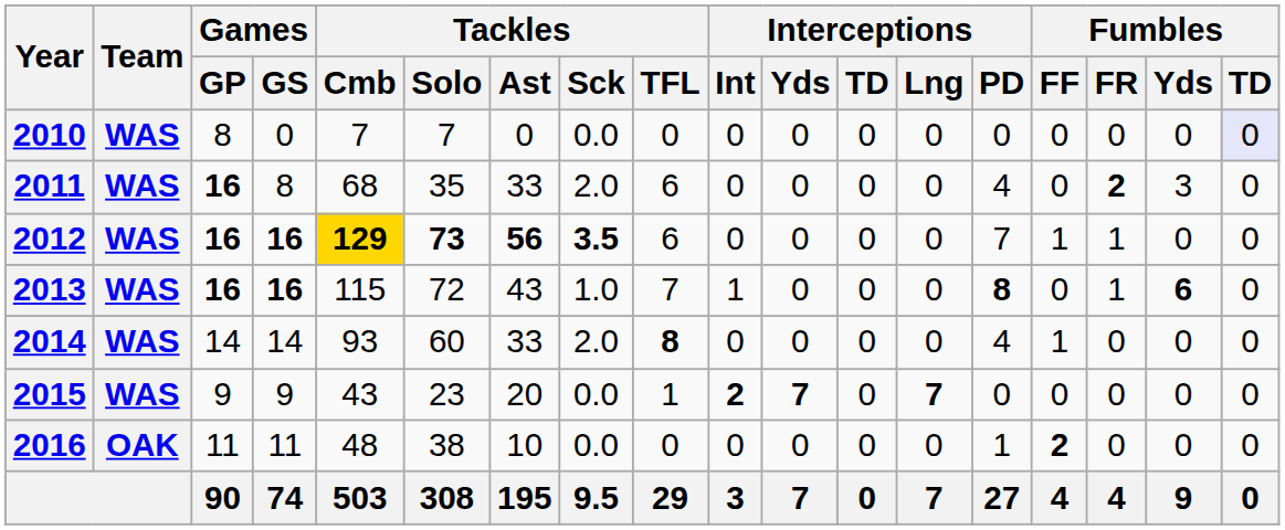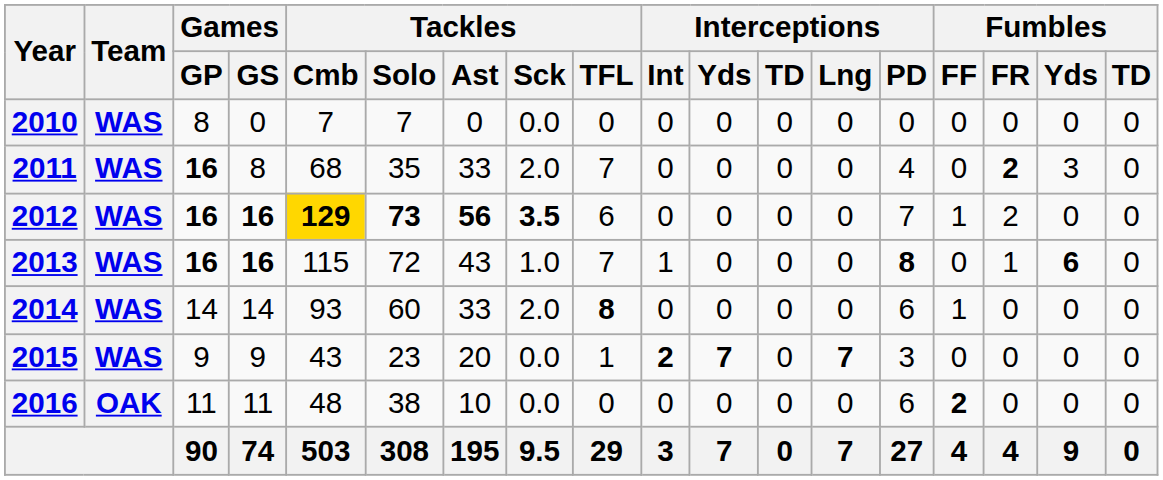 <table class="wikitable" style="text-align:center">
 <tr>
 <th rowspan="2">Year</th>
 <th rowspan="2">Team</th>
 <th colspan="2">Games</th>
 <th colspan="5">Tackles</th>
 <th colspan="5">Interceptions</th>
 <th colspan="4">Fumbles</th>
 </tr>
 <tr>
 <th>GP</th>
 <th>GS</th>
 <th>Cmb</th>
 <th>Solo</th>
 <th>Ast</th>
 <th>Sck</th>
 <th>TFL</th>
 <th>Int</th>
 <th>Yds</th>
 <th>TD</th>
 <th>Lng</th>
 <th>PD</th>
 <th>FF</th>
 <th>FR</th>
 <th>Yds</th>
 <th>TD</th>
 </tr>
 <tr>
 <th><a href='#'>2010</a></th>
 <th><a href='#'>WAS</a></th>
 <td>8</td>
 <td>0</td>
 <td>7</td>
 <td>7</td>
 <td>0</td>
 <td>0.0</td>
 <td>0</td>
 <td>0</td>
 <td>0</td>
 <td>0</td>
 <td>0</td>
 <td>0</td>
 <td>0</td>
 <td>0</td>
 <td>0</td>
-<td style="background: lavender;">0</td>
+<td>0</td>
 </tr>
 <tr>
 <th><a href='#'>2011</a></th>
 <th><a href='#'>WAS</a></th>
 <td><strong>16</strong></td>
 <td>8</td>
 <td>68</td>
 <td>35</td>
 <td>33</td>
 <td>2.0</td>
-<td>6</td>
+<td>7</td>
 <td>0</td>
 <td>0</td>
 <td>0</td>
 <td>0</td>
 <td>4</td>
 <td>0</td>
 <td><strong>2</strong></td>
 <td>3</td>
 <td>0</td>
 </tr>
 <tr>
 <th><a href='#'>2012</a></th>
 <th><a href='#'>WAS</a></th>
 <td><strong>16</strong></td>
 <td><strong>16</strong></td>
 <td style="background: gold;"><strong>129</strong></td>
 <td><strong>73</strong></td>
 <td><strong>56</strong></td>
 <td><strong>3.5</strong></td>
 <td>6</td>
 <td>0</td>
 <td>0</td>
 <td>0</td>
 <td>0</td>
 <td>7</td>
 <td>1</td>
-<td>1</td>
+<td>2</td>
 <td>0</td>
 <td>0</td>
 </tr>
 <tr>
 <th><a href='#'>2013</a></th>
 <th><a href='#'>WAS</a></th>
 <td><strong>16</strong></td>
 <td><strong>16</strong></td>
 <td>115</td>
 <td>72</td>
 <td>43</td>
 <td>1.0</td>
 <td>7</td>
 <td>1</td>
 <td>0</td>
 <td>0</td>
 <td>0</td>
 <td><strong>8</strong></td>
 <td>0</td>
 <td>1</td>
 <td><strong>6</strong></td>
 <td>0</td>
 </tr>
 <tr>
 <th><a href='#'>2014</a></th>
 <th><a href='#'>WAS</a></th>
 <td>14</td>
 <td>14</td>
 <td>93</td>
 <td>60</td>
 <td>33</td>
 <td>2.0</td>
 <td><strong>8</strong></td>
 <td>0</td>
 <td>0</td>
 <td>0</td>
 <td>0</td>
-<td>4</td>
+<td>6</td>
 <td>1</td>
 <td>0</td>
 <td>0</td>
 <td>0</td>
 </tr>
 <tr>
 <th><a href='#'>2015</a></th>
 <th><a href='#'>WAS</a></th>
 <td>9</td>
 <td>9</td>
 <td>43</td>
 <td>23</td>
 <td>20</td>
 <td>0.0</td>
 <td>1</td>
 <td><strong>2</strong></td>
 <td><strong>7</strong></td>
 <td>0</td>
 <td><strong>7</strong></td>
-<td>0</td>
+<td>3</td>
 <td>0</td>
 <td>0</td>
 <td>0</td>
 <td>0</td>
 </tr>
 <tr>
 <th><a href='#'>2016</a></th>
 <th><a href='#'>OAK</a></th>
 <td>11</td>
 <td>11</td>
 <td>48</td>
 <td>38</td>
 <td>10</td>
 <td>0.0</td>
 <td>0</td>
 <td>0</td>
 <td>0</td>
 <td>0</td>
 <td>0</td>
-<td>1</td>
+<td>6</td>
 <td><strong>2</strong></td>
 <td>0</td>
 <td>0</td>
 <td>0</td>
 </tr>
 <tr>
 <th colspan="2"></th>
 <th>90</th>
 <th>74</th>
 <th>503</th>
 <th>308</th>
 <th>195</th>
 <th>9.5</th>
 <th>29</th>
 <th>3</th>
 <th>7</th>
 <th>0</th>
 <th>7</th>
 <th>27</th>
 <th>4</th>
 <th>4</th>
 <th>9</th>
 <th>0</th>
 </tr>
 </table>
